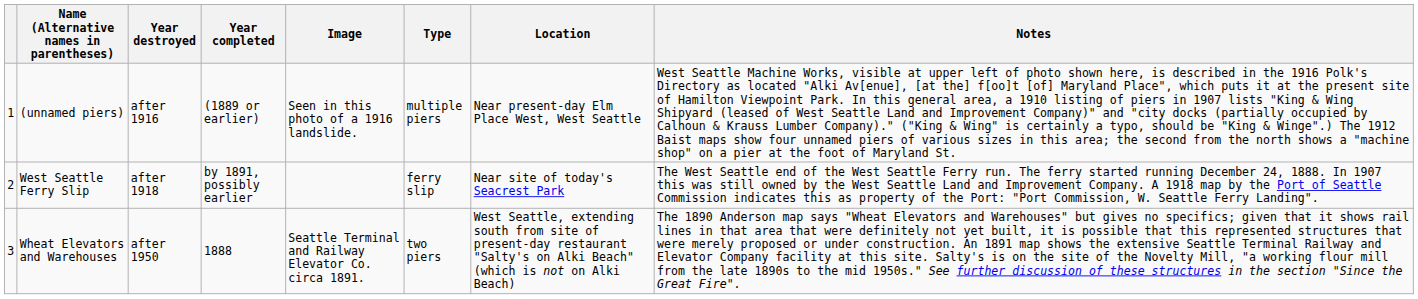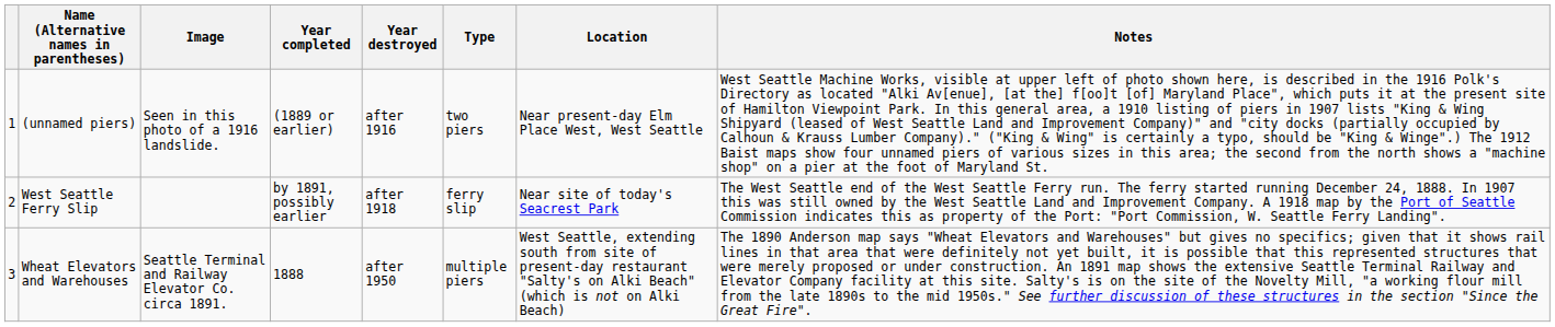 <table class="wikitable sortable" style="width:100%;">
 <tr>
 <th scope="col"></th>
 <th scope="col">Name<br>(Alternative names in parentheses)</th>
+<th scope="col" class="unsortable">Image</th>
+<th scope="col">Year completed</th>
 <th scope="col">Year destroyed</th>
-<th scope="col">Year completed</th>
-<th scope="col" class="unsortable">Image</th>
 <th scope="col">Type</th>
 <th scope="col">Location</th>
 <th scope="col" class="unsortable">Notes</th>
 </tr>
 <tr>
 <td>1</td>
 <td>(unnamed piers)</td>
+<td><br>Seen in this photo of a 1916 landslide.</td>
+<td>(1889 or earlier)</td>
 <td>after 1916</td>
-<td>(1889 or earlier)</td>
-<td><br>Seen in this photo of a 1916 landslide.</td>
-<td>multiple piers</td>
+<td>two piers</td>
 <td>Near present-day Elm Place West, West Seattle</td>
 <td>West Seattle Machine Works, visible at upper left of photo shown here, is described in the 1916 Polk's Directory as located "Alki Av[enue], [at the] f[oo]t [of] Maryland Place", which puts it at the present site of Hamilton Viewpoint Park. In this general area, a 1910 listing of piers in 1907 lists "King & Wing Shipyard (leased of West Seattle Land and Improvement Company)" and "city docks (partially occupied by Calhoun & Krauss Lumber Company)." ("King & Wing" is certainly a typo, should be "King & Winge".) The 1912 Baist maps show four unnamed piers of various sizes in this area; the second from the north shows a "machine shop" on a pier at the foot of Maryland St.</td>
 </tr>
 <tr>
 <td>2</td>
 <td>West Seattle Ferry Slip</td>
+<td></td>
+<td>by 1891, possibly earlier</td>
 <td>after 1918</td>
-<td>by 1891, possibly earlier</td>
-<td></td>
 <td>ferry slip</td>
 <td>Near site of today's <a href='#'>Seacrest Park</a></td>
 <td>The West Seattle end of the West Seattle Ferry run. The ferry started running December 24, 1888. In 1907 this was still owned by the West Seattle Land and Improvement Company. A 1918 map by the <a href='#'>Port of Seattle</a> Commission indicates this as property of the Port: "Port Commission, W. Seattle Ferry Landing".</td>
 </tr>
 <tr>
 <td>3</td>
 <td>Wheat Elevators and Warehouses</td>
+<td><br>Seattle Terminal and Railway Elevator Co. circa 1891.</td>
+<td>1888</td>
 <td>after 1950</td>
-<td>1888</td>
-<td><br>Seattle Terminal and Railway Elevator Co. circa 1891.</td>
-<td>two piers</td>
+<td>multiple piers</td>
 <td>West Seattle, extending south from site of present-day restaurant "Salty's on Alki Beach" (which is <em>not</em> on Alki Beach)</td>
 <td>The 1890 Anderson map says "Wheat Elevators and Warehouses" but gives no specifics; given that it shows rail lines in that area that were definitely not yet built, it is possible that this represented structures that were merely proposed or under construction. An 1891 map shows the extensive Seattle Terminal Railway and Elevator Company facility at this site. Salty's is on the site of the Novelty Mill, "a working flour mill from the late 1890s to the mid 1950s." <em>See <a href='#'>further discussion of these structures</a> in the section "Since the Great Fire"</em>.</td>
 </tr>
 </table>
